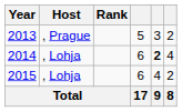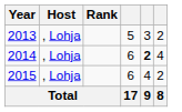 <table class=wikitable>
 <tr>
 <th>Year</th>
 <th>Host</th>
 <th>Rank</th>
 <th></th>
 <th></th>
 <th></th>
 </tr>
 <tr align=center>
 <td><a href='#'>2013</a></td>
-<td align=left>, <a href='#'>Prague</a></td>
+<td align=left>, <a href='#'>Lohja</a></td>
 <td></td>
 <td>5</td>
 <td>3</td>
 <td>2</td>
 </tr>
 <tr align=center>
 <td><a href='#'>2014</a></td>
 <td align=left>, <a href='#'>Lohja</a></td>
 <td></td>
 <td>6</td>
 <td><strong>2</strong></td>
 <td>4</td>
 </tr>
 <tr align=center>
 <td><a href='#'>2015</a></td>
 <td align=left>, <a href='#'>Lohja</a></td>
 <td></td>
 <td>6</td>
 <td>4</td>
 <td>2</td>
 </tr>
 <tr align=center>
 <th colspan=3>Total</th>
 <th>17</th>
 <th>9</th>
 <th>8</th>
 </tr>
 </table>
